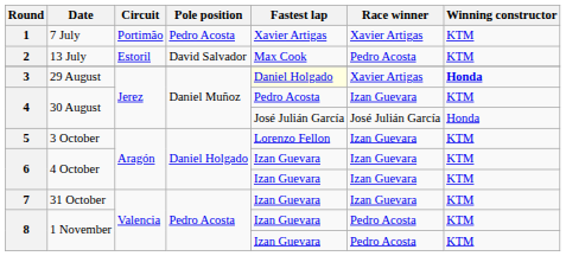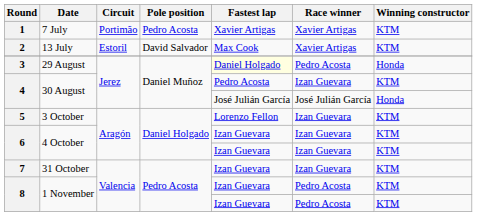 <table class="wikitable" style="font-size:85%; text-align:left">
 <tr>
 <th>Round</th>
 <th>Date</th>
 <th>Circuit</th>
 <th>Pole position</th>
 <th>Fastest lap</th>
 <th>Race winner</th>
 <th>Winning constructor</th>
 </tr>
 <tr>
 <th>1</th>
 <td>7 July</td>
 <td> <a href='#'>Portimão</a></td>
 <td> <a href='#'>Pedro Acosta</a></td>
 <td> <a href='#'>Xavier Artigas</a></td>
 <td> <a href='#'>Xavier Artigas</a></td>
 <td> <a href='#'>KTM</a></td>
 </tr>
 <tr>
 <th>2</th>
 <td>13 July</td>
 <td> <a href='#'>Estoril</a></td>
 <td> David Salvador</td>
 <td> <a href='#'>Max Cook</a></td>
-<td> <a href='#'>Pedro Acosta</a></td>
+<td> <a href='#'>Xavier Artigas</a></td>
 <td> <a href='#'>KTM</a></td>
 </tr>
 <tr>
 </tr>
 <tr>
 <th>3</th>
 <td>29 August</td>
 <td rowspan=3> <a href='#'>Jerez</a></td>
 <td rowspan=3> Daniel Muñoz</td>
 <td style="background: lightyellow;"> <a href='#'>Daniel Holgado</a></td>
-<td> <a href='#'>Xavier Artigas</a></td>
-<td><strong> <a href='#'>Honda</a></strong></td>
+<td> <a href='#'>Pedro Acosta</a></td>
+<td> <a href='#'>Honda</a></td>
 </tr>
 <tr>
 <th rowspan=2>4</th>
 <td rowspan=2>30 August</td>
 <td> <a href='#'>Pedro Acosta</a></td>
 <td> <a href='#'>Izan Guevara</a></td>
 <td> <a href='#'>KTM</a></td>
 </tr>
 <tr>
 <td> José Julián García</td>
 <td> José Julián García</td>
 <td> <a href='#'>Honda</a></td>
 </tr>
 <tr>
 <th>5</th>
 <td>3 October</td>
 <td rowspan=3> <a href='#'>Aragón</a></td>
 <td rowspan=3> <a href='#'>Daniel Holgado</a></td>
 <td> <a href='#'>Lorenzo Fellon</a></td>
 <td> <a href='#'>Izan Guevara</a></td>
 <td> <a href='#'>KTM</a></td>
 </tr>
 <tr>
 <th rowspan=2>6</th>
 <td rowspan=2>4 October</td>
 <td> <a href='#'>Izan Guevara</a></td>
 <td> <a href='#'>Izan Guevara</a></td>
 <td> <a href='#'>KTM</a></td>
 </tr>
 <tr>
 <td> <a href='#'>Izan Guevara</a></td>
 <td> <a href='#'>Izan Guevara</a></td>
 <td> <a href='#'>KTM</a></td>
 </tr>
 <tr>
 <th>7</th>
 <td>31 October</td>
 <td rowspan=3> <a href='#'>Valencia</a></td>
 <td rowspan=3> <a href='#'>Pedro Acosta</a></td>
 <td> <a href='#'>Izan Guevara</a></td>
 <td> <a href='#'>Izan Guevara</a></td>
 <td> <a href='#'>KTM</a></td>
 </tr>
 <tr>
 <th rowspan=2>8</th>
 <td rowspan=2>1 November</td>
 <td> <a href='#'>Izan Guevara</a></td>
 <td> <a href='#'>Pedro Acosta</a></td>
 <td> <a href='#'>KTM</a></td>
 </tr>
 <tr>
 <td> <a href='#'>Izan Guevara</a></td>
 <td> <a href='#'>Pedro Acosta</a></td>
 <td> <a href='#'>KTM</a></td>
 </tr>
 </table>
